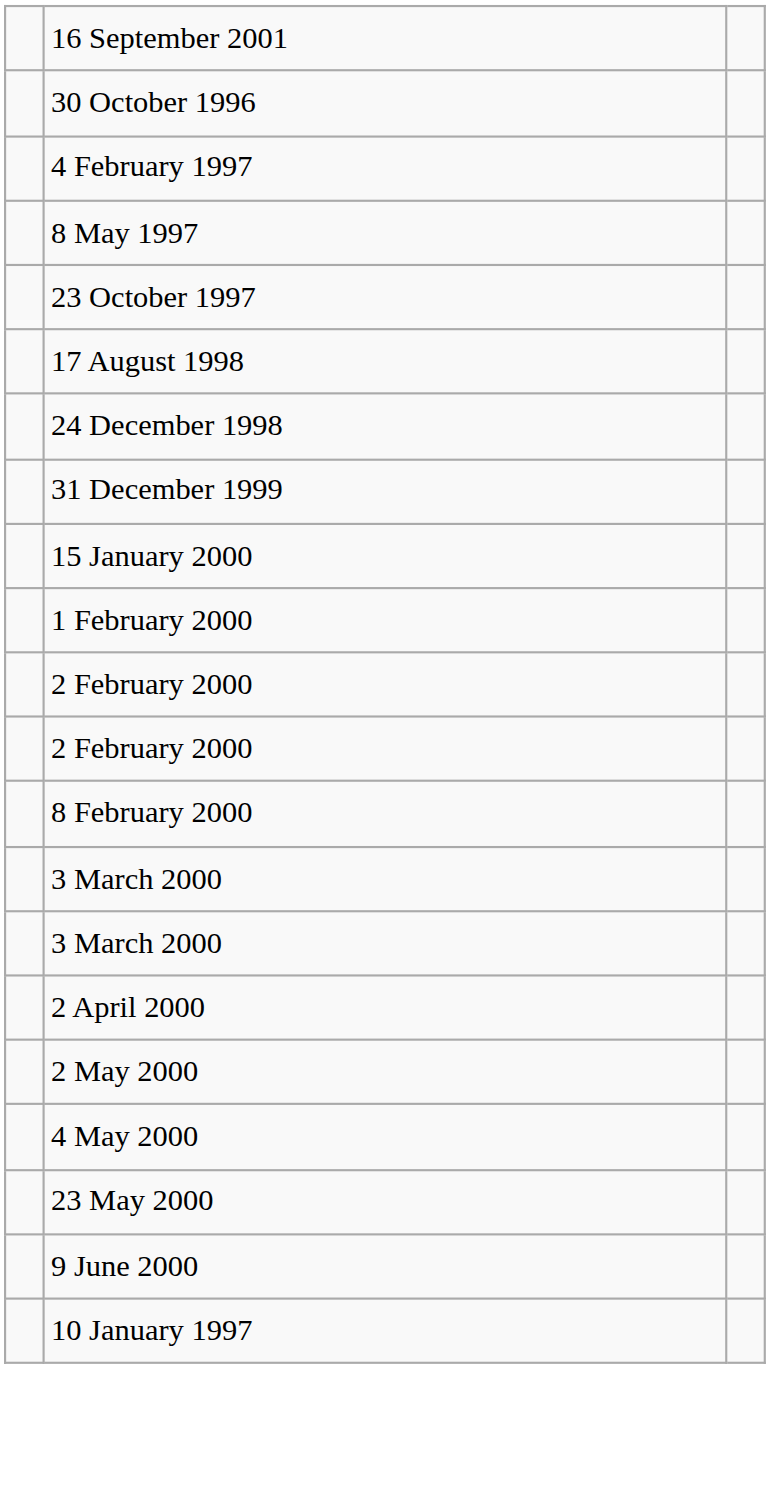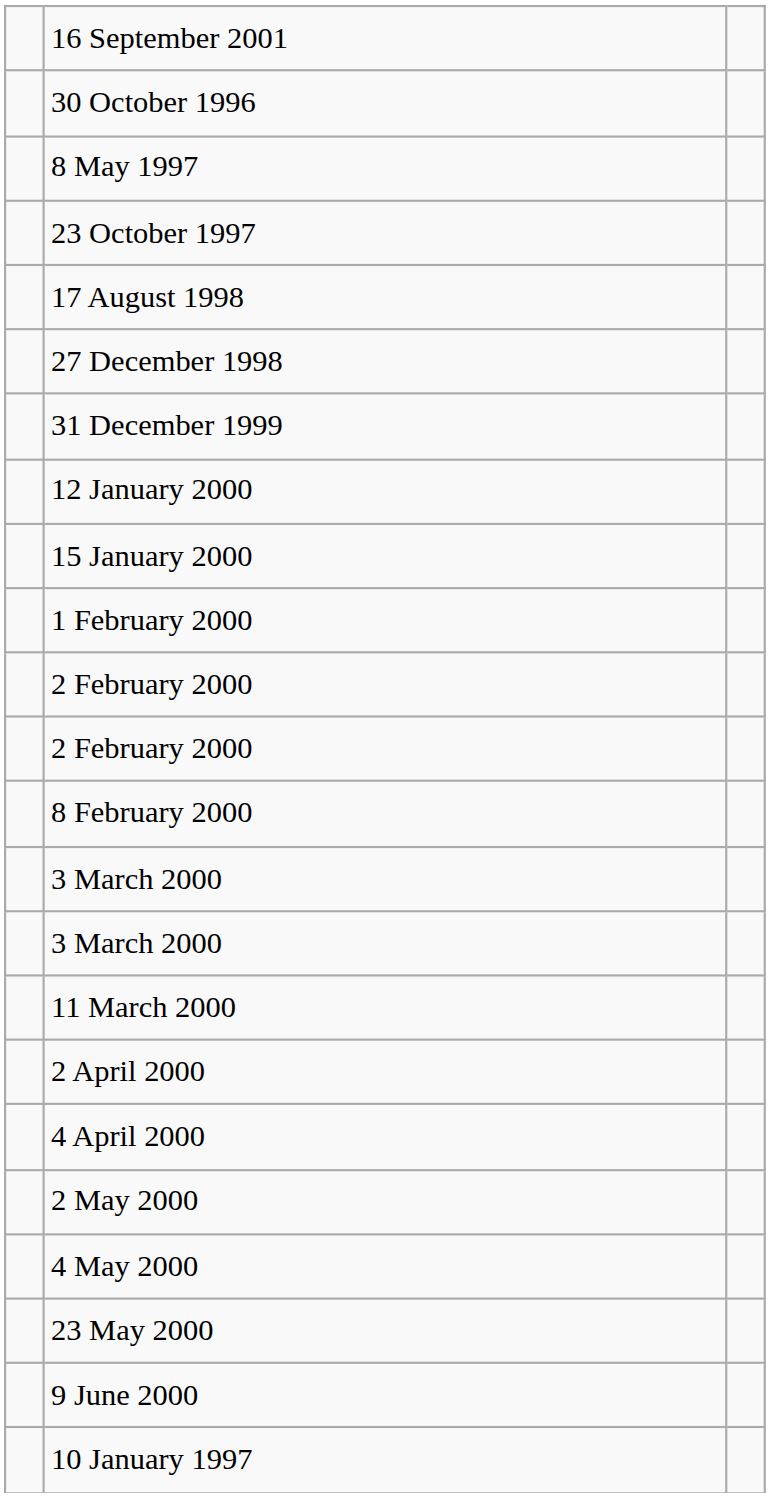 <table class="wikitable" style="font-size: 89%; float: left; width: 25em; margin-right: 1em; line-height: 1.65em">
 <tr>
 <td></td>
 <td>16 September 2001</td>
 <td></td>
 </tr>
 <tr>
 <td></td>
 <td>30 October 1996</td>
-<td></td>
-</tr>
-<tr>
-<td></td>
-<td>4 February 1997</td>
 <td></td>
 </tr>
 <tr>
 <td></td>
 <td>8 May 1997</td>
 <td></td>
 </tr>
 <tr>
 <td></td>
 <td>23 October 1997</td>
 <td></td>
 </tr>
 <tr>
 <td></td>
 <td>17 August 1998</td>
 <td></td>
 </tr>
 <tr>
 <td></td>
-<td>24 December 1998</td>
+<td>27 December 1998</td>
 <td></td>
 </tr>
 <tr>
 <td></td>
 <td>31 December 1999</td>
+<td></td>
+</tr>
+<tr>
+<td></td>
+<td>12 January 2000</td>
 <td></td>
 </tr>
 <tr>
 <td></td>
 <td>15 January 2000</td>
 <td></td>
 </tr>
 <tr>
 <td></td>
 <td>1 February 2000</td>
 <td></td>
 </tr>
 <tr>
 <td></td>
 <td>2 February 2000</td>
 <td></td>
 </tr>
 <tr>
 <td></td>
 <td>2 February 2000</td>
 <td></td>
 </tr>
 <tr>
 <td></td>
 <td>8 February 2000</td>
 <td></td>
 </tr>
 <tr>
 <td></td>
 <td>3 March 2000</td>
 <td></td>
 </tr>
 <tr>
 <td></td>
 <td>3 March 2000</td>
 <td></td>
 </tr>
 <tr>
 <td></td>
+<td>11 March 2000</td>
+<td></td>
+</tr>
+<tr>
+<td></td>
 <td>2 April 2000</td>
+<td></td>
+</tr>
+<tr>
+<td></td>
+<td>4 April 2000</td>
 <td></td>
 </tr>
 <tr>
 <td></td>
 <td>2 May 2000</td>
 <td></td>
 </tr>
 <tr>
 <td></td>
 <td>4 May 2000</td>
 <td></td>
 </tr>
 <tr>
 <td></td>
 <td>23 May 2000</td>
 <td></td>
 </tr>
 <tr>
 <td></td>
 <td>9 June 2000</td>
 <td></td>
 </tr>
 <tr>
 <td></td>
 <td>10 January 1997</td>
 <td></td>
 </tr>
 </table>
